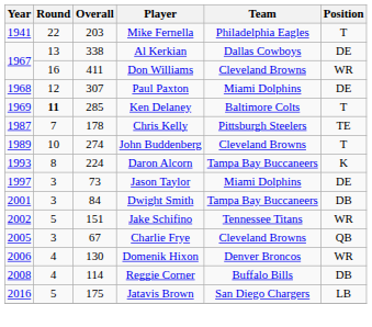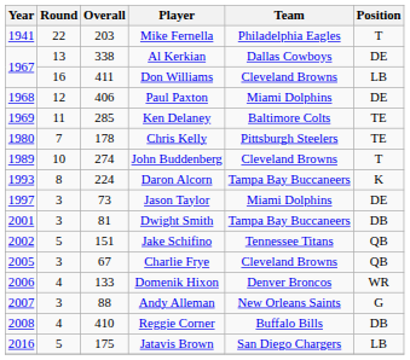 <table class="wikitable sortable" style="text-align: center;">
 <tr>
 <th>Year</th>
 <th>Round</th>
 <th>Overall</th>
 <th>Player</th>
 <th>Team</th>
 <th>Position</th>
 </tr>
 <tr>
 <td><a href='#'>1941</a></td>
 <td>22</td>
 <td>203</td>
 <td><a href='#'>Mike Fernella</a></td>
 <td><a href='#'>Philadelphia Eagles</a></td>
 <td>T</td>
 </tr>
 <tr>
 <td rowspan="2"><a href='#'>1967</a></td>
 <td>13</td>
 <td>338</td>
 <td><a href='#'>Al Kerkian</a></td>
 <td><a href='#'>Dallas Cowboys</a></td>
 <td>DE</td>
 </tr>
 <tr>
 <td>16</td>
 <td>411</td>
 <td><a href='#'>Don Williams</a></td>
 <td><a href='#'>Cleveland Browns</a></td>
-<td>WR</td>
+<td>LB</td>
 </tr>
 <tr>
 <td><a href='#'>1968</a></td>
 <td>12</td>
-<td>307</td>
+<td>406</td>
 <td><a href='#'>Paul Paxton</a></td>
 <td><a href='#'>Miami Dolphins</a></td>
 <td>DE</td>
 </tr>
 <tr>
 <td><a href='#'>1969</a></td>
-<td><strong>11</strong></td>
+<td>11</td>
 <td>285</td>
 <td><a href='#'>Ken Delaney</a></td>
 <td><a href='#'>Baltimore Colts</a></td>
-<td>T</td>
+<td>TE</td>
 </tr>
 <tr>
-<td><a href='#'>1987</a></td>
+<td><a href='#'>1980</a></td>
 <td>7</td>
 <td>178</td>
 <td><a href='#'>Chris Kelly</a></td>
 <td><a href='#'>Pittsburgh Steelers</a></td>
 <td>TE</td>
 </tr>
 <tr>
 <td><a href='#'>1989</a></td>
 <td>10</td>
 <td>274</td>
 <td><a href='#'>John Buddenberg</a></td>
 <td><a href='#'>Cleveland Browns</a></td>
 <td>T</td>
 </tr>
 <tr>
 <td><a href='#'>1993</a></td>
 <td>8</td>
 <td>224</td>
 <td><a href='#'>Daron Alcorn</a></td>
 <td><a href='#'>Tampa Bay Buccaneers</a></td>
 <td>K</td>
 </tr>
 <tr>
 <td><a href='#'>1997</a></td>
 <td>3</td>
 <td>73</td>
 <td><a href='#'>Jason Taylor</a></td>
 <td><a href='#'>Miami Dolphins</a></td>
 <td>DE</td>
 </tr>
 <tr>
 <td><a href='#'>2001</a></td>
 <td>3</td>
-<td>84</td>
+<td>81</td>
 <td><a href='#'>Dwight Smith</a></td>
 <td><a href='#'>Tampa Bay Buccaneers</a></td>
 <td>DB</td>
 </tr>
 <tr>
 <td><a href='#'>2002</a></td>
 <td>5</td>
 <td>151</td>
 <td><a href='#'>Jake Schifino</a></td>
 <td><a href='#'>Tennessee Titans</a></td>
-<td>WR</td>
+<td>QB</td>
 </tr>
 <tr>
 <td><a href='#'>2005</a></td>
 <td>3</td>
 <td>67</td>
 <td><a href='#'>Charlie Frye</a></td>
 <td><a href='#'>Cleveland Browns</a></td>
 <td>QB</td>
 </tr>
 <tr>
 <td><a href='#'>2006</a></td>
 <td>4</td>
-<td>130</td>
+<td>133</td>
 <td><a href='#'>Domenik Hixon</a></td>
 <td><a href='#'>Denver Broncos</a></td>
 <td>WR</td>
 </tr>
 <tr>
+<td><a href='#'>2007</a></td>
+<td>3</td>
+<td>88</td>
+<td><a href='#'>Andy Alleman</a></td>
+<td><a href='#'>New Orleans Saints</a></td>
+<td>G</td>
+</tr>
+<tr>
 <td><a href='#'>2008</a></td>
 <td>4</td>
-<td>114</td>
+<td>410</td>
 <td><a href='#'>Reggie Corner</a></td>
 <td><a href='#'>Buffalo Bills</a></td>
 <td>DB</td>
 </tr>
 <tr>
 <td><a href='#'>2016</a></td>
 <td>5</td>
 <td>175</td>
 <td><a href='#'>Jatavis Brown</a></td>
 <td><a href='#'>San Diego Chargers</a></td>
 <td>LB</td>
 </tr>
 <tr>
 </tr>
 </table>
